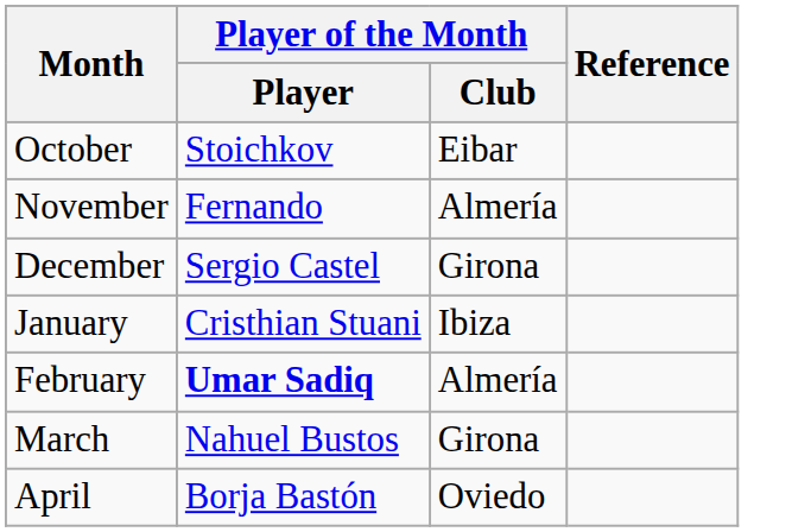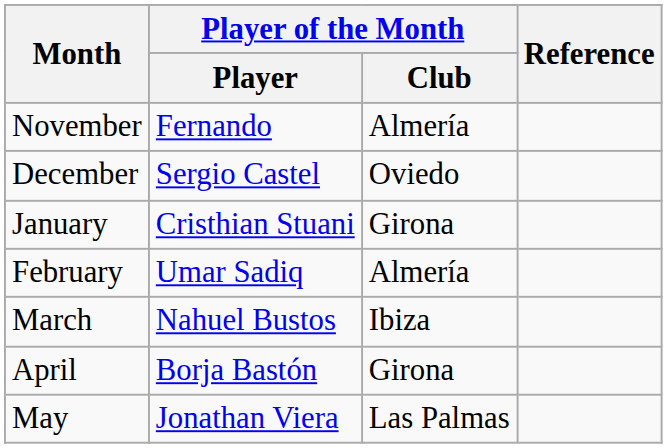 <table class="wikitable">
 <tr>
 <th rowspan="2">Month</th>
 <th colspan="2"><a href='#'>Player of the Month</a></th>
 <th rowspan="2">Reference</th>
 </tr>
 <tr>
 <th>Player</th>
 <th>Club</th>
 </tr>
 <tr>
-<td>October</td>
-<td> <a href='#'>Stoichkov</a></td>
-<td>Eibar</td>
-<td align=center></td>
-</tr>
-<tr>
 <td>November</td>
 <td> <a href='#'>Fernando</a></td>
 <td>Almería</td>
 <td align=center></td>
 </tr>
 <tr>
 <td>December</td>
 <td> <a href='#'>Sergio Castel</a></td>
-<td>Girona</td>
+<td>Oviedo</td>
 <td align=center></td>
 </tr>
 <tr>
 <td>January</td>
 <td> <a href='#'>Cristhian Stuani</a></td>
-<td>Ibiza</td>
+<td>Girona</td>
 <td align=center></td>
 </tr>
 <tr>
 <td>February</td>
-<td><strong> <a href='#'>Umar Sadiq</a></strong></td>
+<td> <a href='#'>Umar Sadiq</a></td>
 <td>Almería</td>
 <td align=center></td>
 </tr>
 <tr>
 <td>March</td>
 <td> <a href='#'>Nahuel Bustos</a></td>
-<td>Girona</td>
+<td>Ibiza</td>
 <td align=center></td>
 </tr>
 <tr>
 <td>April</td>
 <td> <a href='#'>Borja Bastón</a></td>
-<td>Oviedo</td>
+<td>Girona</td>
+<td align=center></td>
+</tr>
+<tr>
+<td>May</td>
+<td> <a href='#'>Jonathan Viera</a></td>
+<td>Las Palmas</td>
 <td align=center></td>
 </tr>
 </table>
